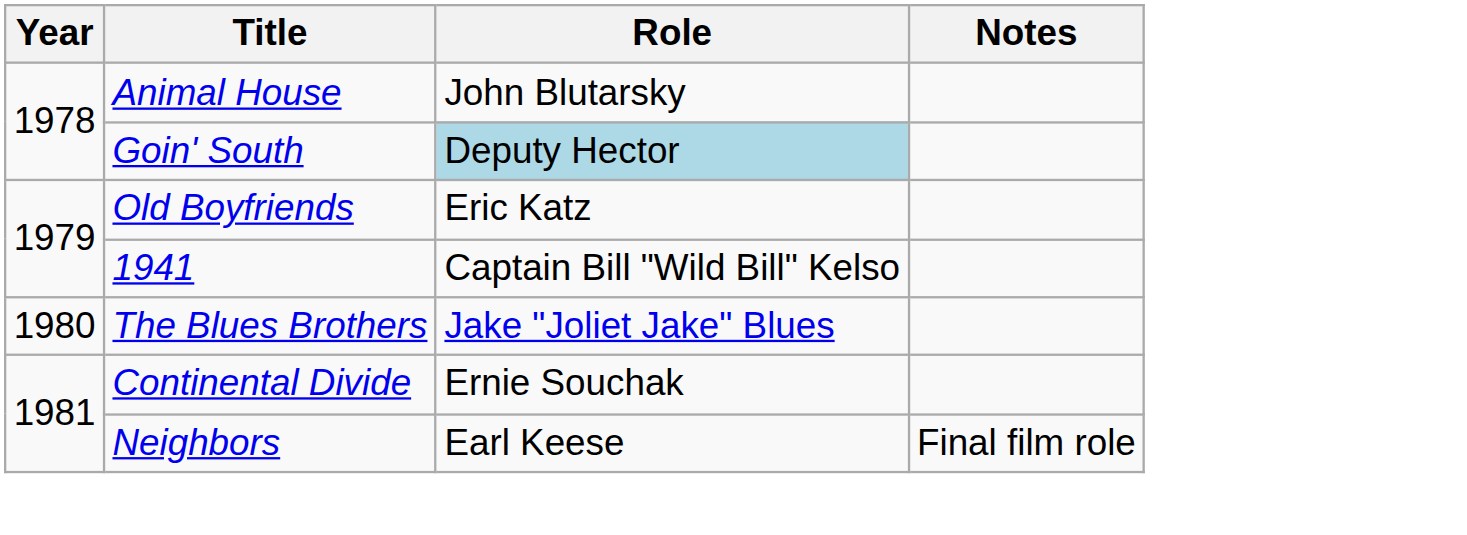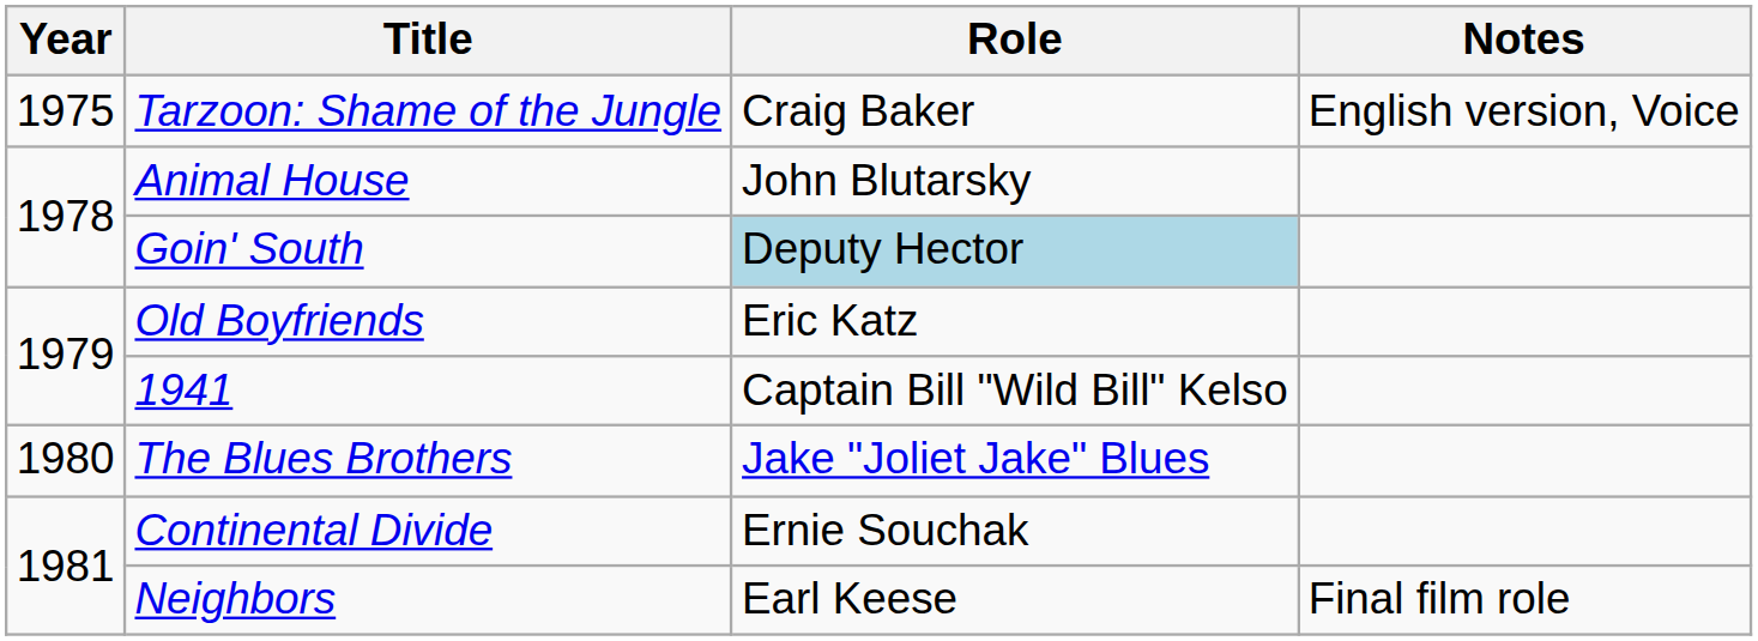 <table class="wikitable sortable">
 <tr>
 <th>Year</th>
 <th>Title</th>
 <th>Role</th>
 <th>Notes</th>
+</tr>
+<tr>
+<td>1975</td>
+<td><em><a href='#'>Tarzoon: Shame of the Jungle</a></em></td>
+<td>Craig Baker</td>
+<td>English version, Voice</td>
 </tr>
 <tr>
 <td rowspan="2">1978</td>
 <td><em><a href='#'>Animal House</a></em></td>
 <td>John Blutarsky</td>
 <td></td>
 </tr>
 <tr>
 <td><em><a href='#'>Goin' South</a></em></td>
 <td style="background: lightblue;">Deputy Hector</td>
 <td></td>
 </tr>
 <tr>
 <td rowspan="2">1979</td>
 <td><em><a href='#'>Old Boyfriends</a></em></td>
 <td>Eric Katz</td>
 <td></td>
 </tr>
 <tr>
 <td><em><a href='#'>1941</a></em></td>
 <td>Captain Bill "Wild Bill" Kelso</td>
 <td></td>
 </tr>
 <tr>
 <td>1980</td>
 <td><em><a href='#'>The Blues Brothers</a></em></td>
 <td><a href='#'>Jake "Joliet Jake" Blues</a></td>
 <td></td>
 </tr>
 <tr>
 <td rowspan="2">1981</td>
 <td><em><a href='#'>Continental Divide</a></em></td>
 <td>Ernie Souchak</td>
 <td></td>
 </tr>
 <tr>
 <td><em><a href='#'>Neighbors</a></em></td>
 <td>Earl Keese</td>
 <td>Final film role</td>
 </tr>
 </table>
